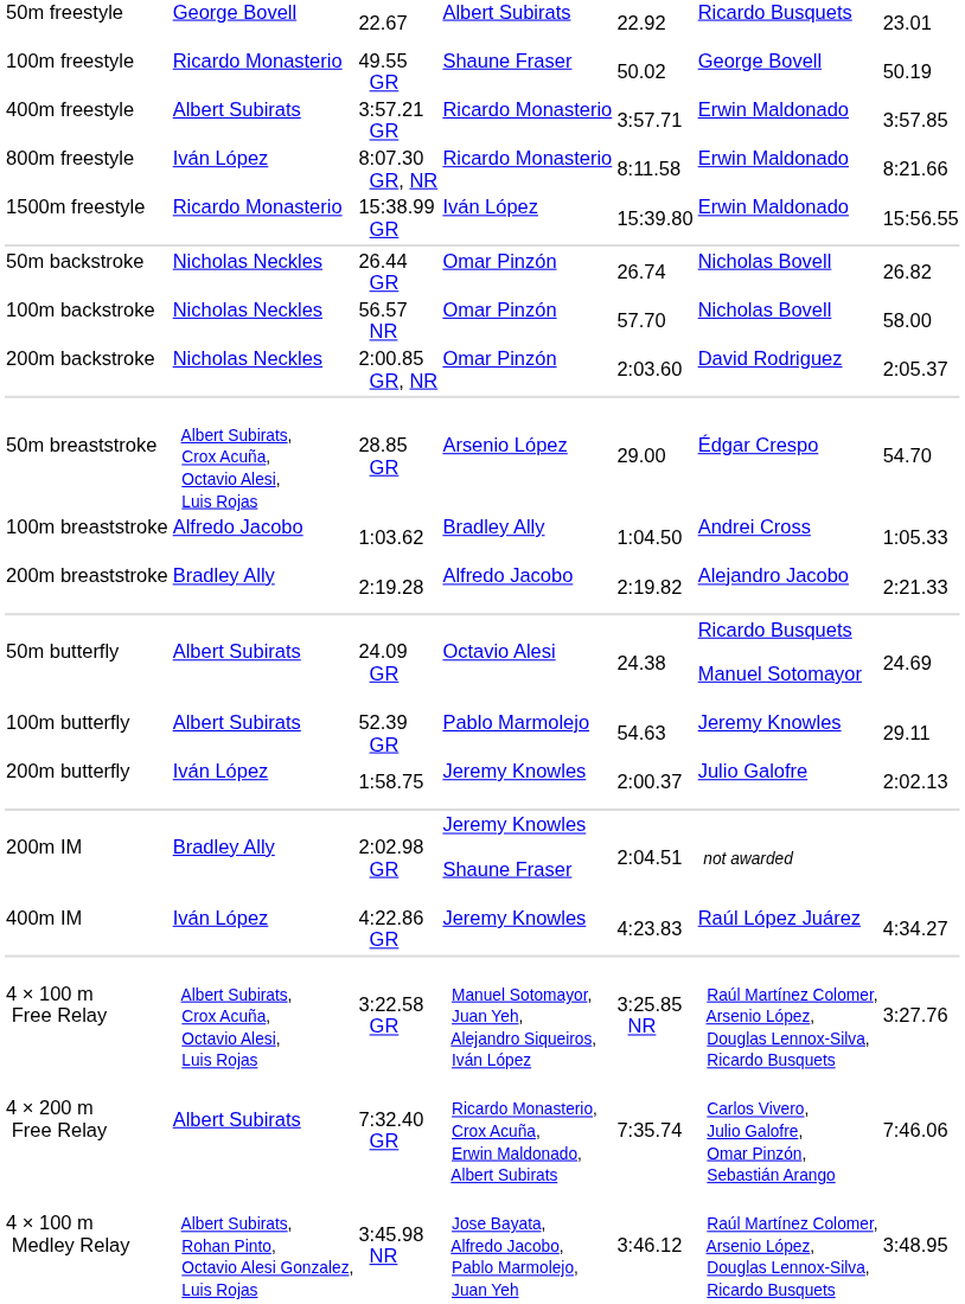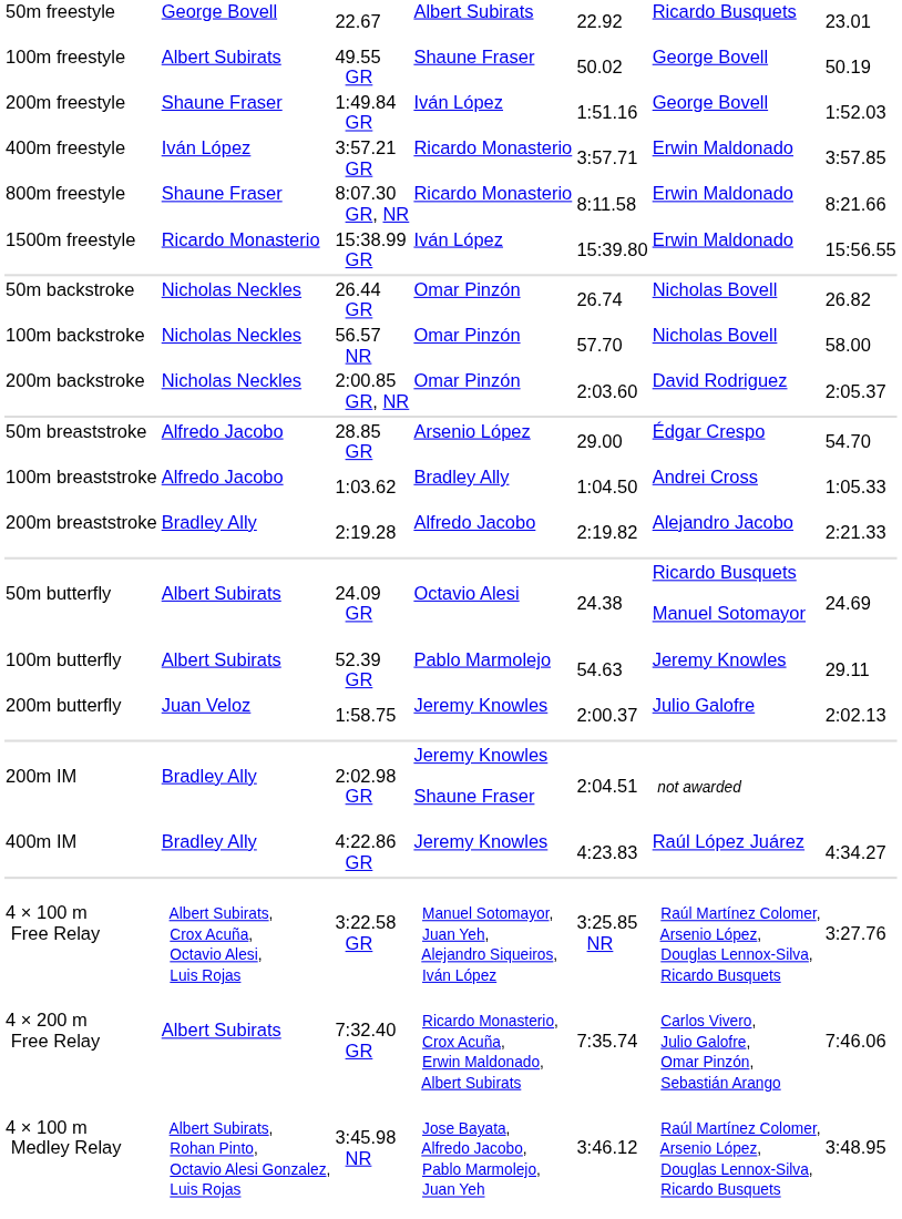 <table>
 <tr>
 <td>50m freestyle <br>   </td>
 <td><a href='#'>George Bovell</a> <br>  <small></small></td>
 <td>22.67</td>
 <td><a href='#'>Albert Subirats</a> <br>  <small></small></td>
 <td>22.92</td>
 <td><a href='#'>Ricardo Busquets</a> <br>  <small></small></td>
 <td>23.01</td>
 </tr>
 <tr>
 <td>100m freestyle <br>   </td>
-<td><a href='#'>Ricardo Monasterio</a> <br>  <small></small></td>
+<td><a href='#'>Albert Subirats</a> <br>  <small></small></td>
 <td>49.55 <br>   <a href='#'>GR</a></td>
 <td><a href='#'>Shaune Fraser</a> <br>  <small></small></td>
 <td>50.02</td>
 <td><a href='#'>George Bovell</a> <br>  <small></small></td>
 <td>50.19</td>
 </tr>
 <tr>
+<td>200m freestyle <br>   </td>
+<td><a href='#'>Shaune Fraser</a> <br>  <small></small></td>
+<td>1:49.84 <br>   <a href='#'>GR</a></td>
+<td><a href='#'>Iván López</a> <br>  <small></small></td>
+<td>1:51.16</td>
+<td><a href='#'>George Bovell</a> <br>  <small></small></td>
+<td>1:52.03</td>
+</tr>
+<tr>
 <td>400m freestyle <br>   </td>
-<td><a href='#'>Albert Subirats</a> <br>  <small></small></td>
+<td><a href='#'>Iván López</a> <br>  <small></small></td>
 <td>3:57.21 <br>   <a href='#'>GR</a></td>
 <td><a href='#'>Ricardo Monasterio</a> <br>  <small></small></td>
 <td>3:57.71</td>
 <td><a href='#'>Erwin Maldonado</a> <br>  <small></small></td>
 <td>3:57.85</td>
 </tr>
 <tr>
 <td>800m freestyle <br>   </td>
-<td><a href='#'>Iván López</a> <br>  <small></small></td>
+<td><a href='#'>Shaune Fraser</a> <br>  <small></small></td>
 <td>8:07.30 <br>   <a href='#'>GR</a>, <a href='#'>NR</a></td>
 <td><a href='#'>Ricardo Monasterio</a> <br>  <small></small></td>
 <td>8:11.58</td>
 <td><a href='#'>Erwin Maldonado</a> <br>  <small></small></td>
 <td>8:21.66</td>
 </tr>
 <tr>
 <td>1500m freestyle <br>   </td>
 <td><a href='#'>Ricardo Monasterio</a> <br>  <small></small></td>
 <td>15:38.99 <br>   <a href='#'>GR</a></td>
 <td><a href='#'>Iván López</a> <br>  <small></small></td>
 <td>15:39.80</td>
 <td><a href='#'>Erwin Maldonado</a> <br>  <small></small></td>
 <td>15:56.55</td>
 </tr>
 <tr bgcolor=#DDDDDD>
 <td colspan=7></td>
 </tr>
 <tr>
 <td>50m backstroke <br>   </td>
 <td><a href='#'>Nicholas Neckles</a> <br>  <small></small></td>
 <td>26.44 <br>   <a href='#'>GR</a></td>
 <td><a href='#'>Omar Pinzón</a> <br>  <small></small></td>
 <td>26.74</td>
 <td><a href='#'>Nicholas Bovell</a> <br>  <small></small></td>
 <td>26.82</td>
 </tr>
 <tr>
 <td>100m backstroke <br>   </td>
 <td><a href='#'>Nicholas Neckles</a> <br>  <small></small></td>
 <td>56.57 <br>   <a href='#'>NR</a></td>
 <td><a href='#'>Omar Pinzón</a> <br>  <small></small></td>
 <td>57.70</td>
 <td><a href='#'>Nicholas Bovell</a> <br>  <small></small></td>
 <td>58.00</td>
 </tr>
 <tr>
 <td>200m backstroke <br>   </td>
 <td><a href='#'>Nicholas Neckles</a> <br>  <small></small></td>
 <td>2:00.85 <br>   <a href='#'>GR</a>, <a href='#'>NR</a></td>
 <td><a href='#'>Omar Pinzón</a> <br>  <small></small></td>
 <td>2:03.60</td>
 <td><a href='#'>David Rodriguez</a> <br>  <small></small></td>
 <td>2:05.37</td>
 </tr>
 <tr bgcolor=#DDDDDD>
 <td colspan=7></td>
 </tr>
 <tr>
 <td>50m breaststroke <br>   </td>
-<td> <br><small>  <a href='#'>Albert Subirats</a>, <br>  <a href='#'>Crox Acuña</a>, <br>  <a href='#'>Octavio Alesi</a>, <br>  <a href='#'>Luis Rojas</a></small></td>
+<td><a href='#'>Alfredo Jacobo</a> <br>  <small></small></td>
 <td>28.85 <br>   <a href='#'>GR</a></td>
 <td><a href='#'>Arsenio López</a> <br>  <small></small></td>
 <td>29.00</td>
 <td><a href='#'>Édgar Crespo</a> <br>  <small></small></td>
 <td>54.70</td>
 </tr>
 <tr>
 <td>100m breaststroke <br>   </td>
 <td><a href='#'>Alfredo Jacobo</a> <br>  <small></small></td>
 <td>1:03.62</td>
 <td><a href='#'>Bradley Ally</a> <br>  <small></small></td>
 <td>1:04.50</td>
 <td><a href='#'>Andrei Cross</a> <br>  <small></small></td>
 <td>1:05.33</td>
 </tr>
 <tr>
 <td>200m breaststroke <br>   </td>
 <td><a href='#'>Bradley Ally</a> <br>  <small></small></td>
 <td>2:19.28</td>
 <td><a href='#'>Alfredo Jacobo</a> <br>  <small></small></td>
 <td>2:19.82</td>
 <td><a href='#'>Alejandro Jacobo</a> <br>  <small></small></td>
 <td>2:21.33</td>
 </tr>
 <tr bgcolor=#DDDDDD>
 <td colspan=7></td>
 </tr>
 <tr>
 <td>50m butterfly <br>   </td>
 <td><a href='#'>Albert Subirats</a> <br>  <small></small></td>
 <td>24.09 <br>   <a href='#'>GR</a></td>
 <td><a href='#'>Octavio Alesi</a> <br>  <small></small></td>
 <td>24.38</td>
 <td><a href='#'>Ricardo Busquets</a> <br>  <small></small><br><a href='#'>Manuel Sotomayor</a> <br> <small></small></td>
 <td>24.69</td>
 </tr>
 <tr>
 <td>100m butterfly <br>   </td>
 <td><a href='#'>Albert Subirats</a> <br>  <small></small></td>
 <td>52.39 <br>   <a href='#'>GR</a></td>
 <td><a href='#'>Pablo Marmolejo</a> <br>  <small></small></td>
 <td>54.63</td>
 <td><a href='#'>Jeremy Knowles</a> <br>  <small></small></td>
 <td>29.11</td>
 </tr>
 <tr>
 <td>200m butterfly <br>   </td>
-<td><a href='#'>Iván López</a> <br>  <small></small></td>
+<td><a href='#'>Juan Veloz</a> <br>  <small></small></td>
 <td>1:58.75</td>
 <td><a href='#'>Jeremy Knowles</a> <br>  <small></small></td>
 <td>2:00.37</td>
 <td><a href='#'>Julio Galofre</a> <br>  <small></small></td>
 <td>2:02.13</td>
 </tr>
 <tr bgcolor=#DDDDDD>
 <td colspan=7></td>
 </tr>
 <tr>
 <td>200m IM <br>   </td>
 <td><a href='#'>Bradley Ally</a> <br>  <small></small></td>
 <td>2:02.98 <br>   <a href='#'>GR</a></td>
 <td><a href='#'>Jeremy Knowles</a> <br>  <small></small> <br> <a href='#'>Shaune Fraser</a> <br>  <small></small></td>
 <td>2:04.51</td>
 <td> <small><em>not awarded</em></small></td>
 </tr>
 <tr>
 <td>400m IM <br>   </td>
-<td><a href='#'>Iván López</a> <br>  <small></small></td>
+<td><a href='#'>Bradley Ally</a> <br>  <small></small></td>
 <td>4:22.86 <br>   <a href='#'>GR</a></td>
 <td><a href='#'>Jeremy Knowles</a> <br>  <small></small></td>
 <td>4:23.83</td>
 <td><a href='#'>Raúl López Juárez</a> <br>  <small></small></td>
 <td>4:34.27</td>
 </tr>
 <tr bgcolor=#DDDDDD>
 <td colspan=7></td>
 </tr>
 <tr>
 <td>4 × 100 m <br>  Free Relay <br>   </td>
 <td> <br><small>  <a href='#'>Albert Subirats</a>, <br>  <a href='#'>Crox Acuña</a>, <br>  <a href='#'>Octavio Alesi</a>, <br>  <a href='#'>Luis Rojas</a></small></td>
 <td>3:22.58 <br>   <a href='#'>GR</a></td>
 <td> <br><small>  <a href='#'>Manuel Sotomayor</a>, <br>  <a href='#'>Juan Yeh</a>, <br>   <a href='#'>Alejandro Siqueiros</a>, <br>  <a href='#'>Iván López</a></small></td>
 <td>3:25.85 <br>   <a href='#'>NR</a></td>
 <td> <br><small>  <a href='#'>Raúl Martínez Colomer</a>, <br>  <a href='#'>Arsenio López</a>, <br>   <a href='#'>Douglas Lennox-Silva</a>, <br>  <a href='#'>Ricardo Busquets</a></small></td>
 <td>3:27.76</td>
 </tr>
 <tr>
 <td>4 × 200 m <br>  Free Relay <br>   </td>
 <td><a href='#'>Albert Subirats</a> <br>  <small></small></td>
 <td>7:32.40 <br>   <a href='#'>GR</a></td>
 <td> <small><br>   <a href='#'>Ricardo Monasterio</a>, <br>   <a href='#'>Crox Acuña</a>, <br>   <a href='#'>Erwin Maldonado</a>, <br>   <a href='#'>Albert Subirats</a> </small></td>
 <td>7:35.74</td>
 <td> <small><br>   <a href='#'>Carlos Vivero</a>, <br>   <a href='#'>Julio Galofre</a>, <br>   <a href='#'>Omar Pinzón</a>, <br>   <a href='#'>Sebastián Arango</a> </small></td>
 <td>7:46.06</td>
 </tr>
 <tr>
 <td>4 × 100 m <br>  Medley Relay <br>   </td>
 <td> <br><small>  <a href='#'>Albert Subirats</a>, <br>  <a href='#'>Rohan Pinto</a>, <br>   <a href='#'>Octavio Alesi Gonzalez</a>, <br>  <a href='#'>Luis Rojas</a></small></td>
 <td>3:45.98 <br>   <a href='#'>NR</a></td>
 <td> <br><small>  <a href='#'>Jose Bayata</a>, <br>  <a href='#'>Alfredo Jacobo</a>, <br>   <a href='#'>Pablo Marmolejo</a>, <br>  <a href='#'>Juan Yeh</a></small></td>
 <td>3:46.12</td>
 <td> <br><small>  <a href='#'>Raúl Martínez Colomer</a>, <br>  <a href='#'>Arsenio López</a>, <br>   <a href='#'>Douglas Lennox-Silva</a>, <br>  <a href='#'>Ricardo Busquets</a></small></td>
 <td>3:48.95</td>
 </tr>
 </table>
